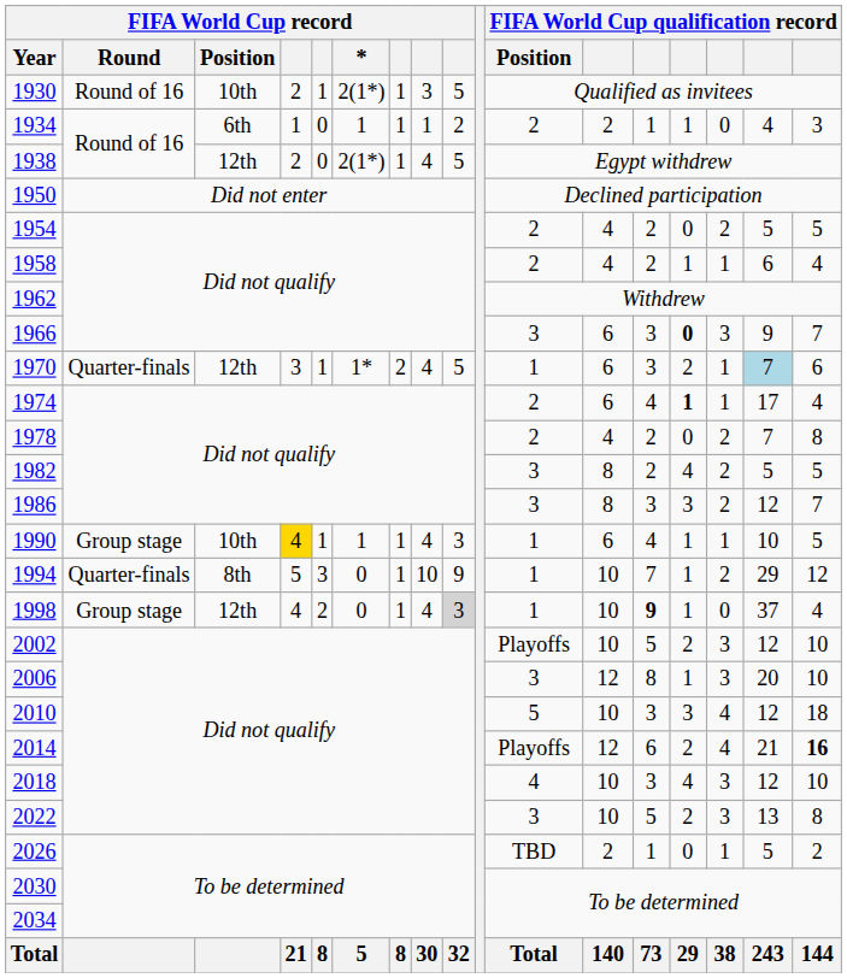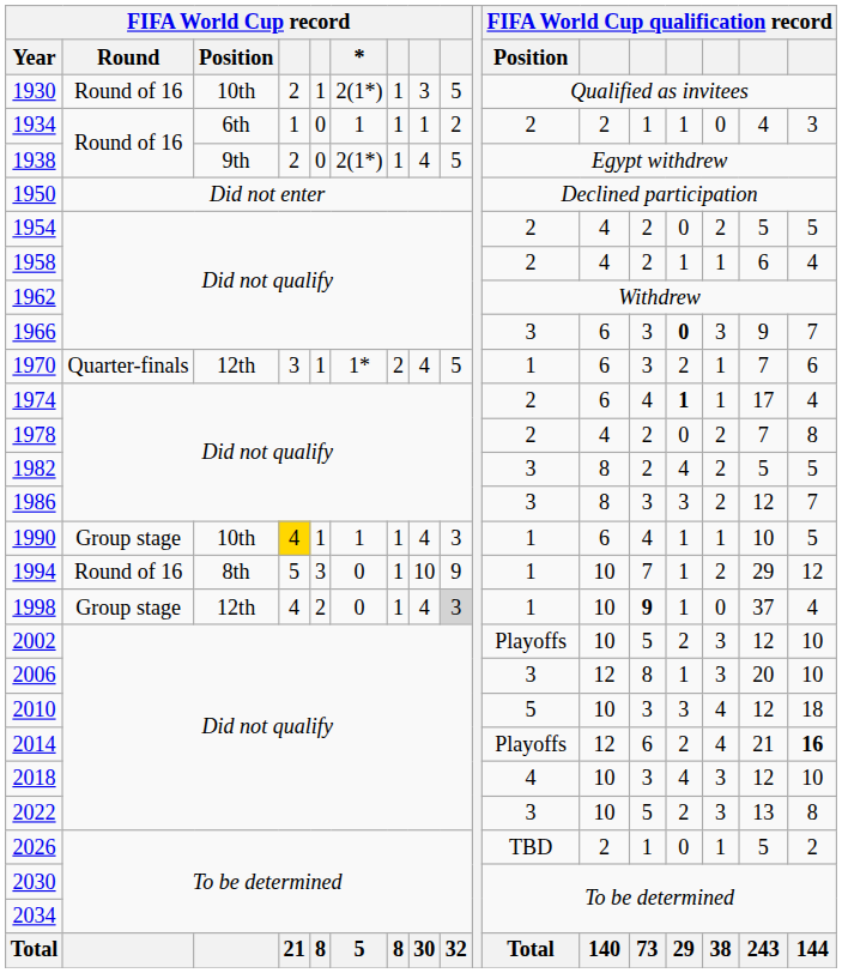 <table class="wikitable" style="text-align: center;">
 <tr>
 <th colspan=9><a href='#'>FIFA World Cup</a> record</th>
 <th rowspan=28></th>
 <th colspan=7><a href='#'>FIFA World Cup qualification</a> record</th>
 </tr>
 <tr>
 <th>Year</th>
 <th>Round</th>
 <th>Position</th>
 <th></th>
 <th></th>
 <th>*</th>
 <th></th>
 <th></th>
 <th></th>
 <th>Position</th>
 <th></th>
 <th></th>
 <th></th>
 <th></th>
 <th></th>
 <th></th>
 </tr>
 <tr>
 <td> <a href='#'>1930</a></td>
 <td>Round of 16</td>
 <td>10th</td>
 <td>2</td>
 <td>1</td>
 <td>2(1*)</td>
 <td>1</td>
 <td>3</td>
 <td>5</td>
 <td colspan=8><em>Qualified as invitees</em></td>
 </tr>
 <tr>
 <td> <a href='#'>1934</a></td>
 <td rowspan=2>Round of 16</td>
 <td>6th</td>
 <td>1</td>
 <td>0</td>
 <td>1</td>
 <td>1</td>
 <td>1</td>
 <td>2</td>
 <td>2</td>
 <td>2</td>
 <td>1</td>
 <td>1</td>
 <td>0</td>
 <td>4</td>
 <td>3</td>
 </tr>
 <tr>
 <td> <a href='#'>1938</a></td>
-<td>12th</td>
+<td>9th</td>
 <td>2</td>
 <td>0</td>
 <td>2(1*)</td>
 <td>1</td>
 <td>4</td>
 <td>5</td>
 <td colspan=8><em>Egypt withdrew</em></td>
 </tr>
 <tr>
 <td> <a href='#'>1950</a></td>
 <td colspan=8><em>Did not enter</em></td>
 <td colspan=7><em>Declined participation</em></td>
 </tr>
 <tr>
 <td> <a href='#'>1954</a></td>
 <td rowspan=4 colspan=8><em>Did not qualify</em></td>
 <td>2</td>
 <td>4</td>
 <td>2</td>
 <td>0</td>
 <td>2</td>
 <td>5</td>
 <td>5</td>
 </tr>
 <tr>
 <td> <a href='#'>1958</a></td>
 <td>2</td>
 <td>4</td>
 <td>2</td>
 <td>1</td>
 <td>1</td>
 <td>6</td>
 <td>4</td>
 </tr>
 <tr>
 <td> <a href='#'>1962</a></td>
 <td colspan=8><em>Withdrew</em></td>
 </tr>
 <tr>
 <td> <a href='#'>1966</a></td>
 <td>3</td>
 <td>6</td>
 <td>3</td>
 <td><strong>0</strong></td>
 <td>3</td>
 <td>9</td>
 <td>7</td>
 </tr>
 <tr>
 <td> <a href='#'>1970</a></td>
 <td>Quarter-finals</td>
 <td>12th</td>
 <td>3</td>
 <td>1</td>
 <td>1*</td>
 <td>2</td>
 <td>4</td>
 <td>5</td>
 <td>1</td>
 <td>6</td>
 <td>3</td>
 <td>2</td>
 <td>1</td>
-<td style="background: lightblue;">7</td>
+<td>7</td>
 <td>6</td>
 </tr>
 <tr>
 <td> <a href='#'>1974</a></td>
 <td rowspan=4 colspan=8><em>Did not qualify</em></td>
 <td>2</td>
 <td>6</td>
 <td>4</td>
 <td><strong>1</strong></td>
 <td>1</td>
 <td>17</td>
 <td>4</td>
 </tr>
 <tr>
 <td> <a href='#'>1978</a></td>
 <td>2</td>
 <td>4</td>
 <td>2</td>
 <td>0</td>
 <td>2</td>
 <td>7</td>
 <td>8</td>
 </tr>
 <tr>
 <td> <a href='#'>1982</a></td>
 <td>3</td>
 <td>8</td>
 <td>2</td>
 <td>4</td>
 <td>2</td>
 <td>5</td>
 <td>5</td>
 </tr>
 <tr>
 <td> <a href='#'>1986</a></td>
 <td>3</td>
 <td>8</td>
 <td>3</td>
 <td>3</td>
 <td>2</td>
 <td>12</td>
 <td>7</td>
 </tr>
 <tr>
 <td> <a href='#'>1990</a></td>
 <td>Group stage</td>
 <td>10th</td>
 <td style="background: gold;">4</td>
 <td>1</td>
 <td>1</td>
 <td>1</td>
 <td>4</td>
 <td>3</td>
 <td>1</td>
 <td>6</td>
 <td>4</td>
 <td>1</td>
 <td>1</td>
 <td>10</td>
 <td>5</td>
 </tr>
 <tr>
 <td> <a href='#'>1994</a></td>
-<td>Quarter-finals</td>
+<td>Round of 16</td>
 <td>8th</td>
 <td>5</td>
 <td>3</td>
 <td>0</td>
 <td>1</td>
 <td>10</td>
 <td>9</td>
 <td>1</td>
 <td>10</td>
 <td>7</td>
 <td>1</td>
 <td>2</td>
 <td>29</td>
 <td>12</td>
 </tr>
 <tr>
 <td> <a href='#'>1998</a></td>
 <td>Group stage</td>
 <td>12th</td>
 <td>4</td>
 <td>2</td>
 <td>0</td>
 <td>1</td>
 <td>4</td>
 <td style="background: lightgrey;">3</td>
 <td>1</td>
 <td>10</td>
 <td><strong>9</strong></td>
 <td>1</td>
 <td>0</td>
 <td>37</td>
 <td>4</td>
 </tr>
 <tr>
 <td>  <a href='#'>2002</a></td>
 <td rowspan=6 colspan=8><em>Did not qualify</em></td>
 <td>Playoffs</td>
 <td>10</td>
 <td>5</td>
 <td>2</td>
 <td>3</td>
 <td>12</td>
 <td>10</td>
 </tr>
 <tr>
 <td> <a href='#'>2006</a></td>
 <td>3</td>
 <td>12</td>
 <td>8</td>
 <td>1</td>
 <td>3</td>
 <td>20</td>
 <td>10</td>
 </tr>
 <tr>
 <td> <a href='#'>2010</a></td>
 <td>5</td>
 <td>10</td>
 <td>3</td>
 <td>3</td>
 <td>4</td>
 <td>12</td>
 <td>18</td>
 </tr>
 <tr>
 <td> <a href='#'>2014</a></td>
 <td>Playoffs</td>
 <td>12</td>
 <td>6</td>
 <td>2</td>
 <td>4</td>
 <td>21</td>
 <td><strong>16</strong></td>
 </tr>
 <tr>
 <td> <a href='#'>2018</a></td>
 <td>4</td>
 <td>10</td>
 <td>3</td>
 <td>4</td>
 <td>3</td>
 <td>12</td>
 <td>10</td>
 </tr>
 <tr>
 <td> <a href='#'>2022</a></td>
 <td>3</td>
 <td>10</td>
 <td>5</td>
 <td>2</td>
 <td>3</td>
 <td>13</td>
 <td>8</td>
 </tr>
 <tr>
 <td>   <a href='#'>2026</a></td>
 <td colspan=8 rowspan=3><em>To be determined</em></td>
 <td>TBD</td>
 <td>2</td>
 <td>1</td>
 <td>0</td>
 <td>1</td>
 <td>5</td>
 <td>2</td>
 </tr>
 <tr>
 <td>   <a href='#'>2030</a></td>
 <td colspan=7 rowspan=2><em>To be determined</em></td>
 </tr>
 <tr>
 <td> <a href='#'>2034</a></td>
 </tr>
 <tr>
 <th>Total</th>
 <th></th>
 <th></th>
 <th>21</th>
 <th>8</th>
 <th>5</th>
 <th>8</th>
 <th>30</th>
 <th>32</th>
 <th>Total</th>
 <th>140</th>
 <th>73</th>
 <th>29</th>
 <th>38</th>
 <th>243</th>
 <th>144</th>
 </tr>
 </table>
